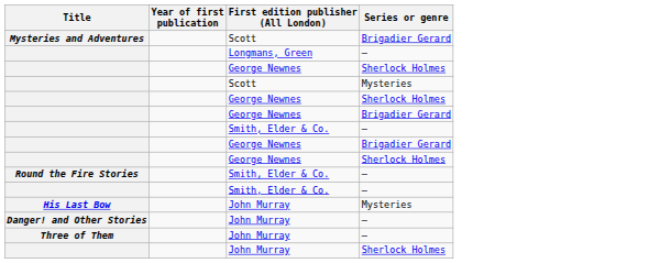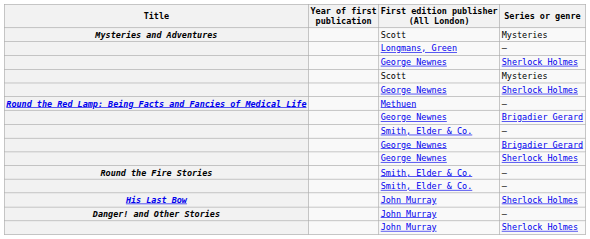 <table class="wikitable plainrowheaders sortable" style="margin-right: 0;">
 <tr>
 <th scope="col">Title</th>
 <th scope="col">Year of first<br>publication</th>
 <th scope="col">First edition publisher<br>(All London)</th>
 <th scope="col">Series or genre</th>
 </tr>
 <tr>
 <th scope="row"><em>Mysteries and Adventures</em></th>
 <td></td>
 <td>Scott</td>
-<td><a href='#'>Brigadier Gerard</a></td>
+<td>Mysteries</td>
 </tr>
 <tr>
 <th scope="row"></th>
 <td></td>
 <td><a href='#'>Longmans, Green</a></td>
 <td>–</td>
 </tr>
 <tr>
 <th scope="row"></th>
 <td></td>
 <td><a href='#'>George Newnes</a></td>
 <td><a href='#'>Sherlock Holmes</a></td>
 </tr>
 <tr>
 <th scope="row"></th>
 <td></td>
 <td>Scott</td>
 <td>Mysteries</td>
 </tr>
 <tr>
 <th scope="row"></th>
 <td></td>
 <td><a href='#'>George Newnes</a></td>
 <td><a href='#'>Sherlock Holmes</a></td>
+</tr>
+<tr>
+<th scope="row"><em><a href='#'>Round the Red Lamp: Being Facts and Fancies of Medical Life</a></em></th>
+<td></td>
+<td><a href='#'>Methuen</a></td>
+<td>–</td>
 </tr>
 <tr>
 <th scope="row"></th>
 <td></td>
 <td><a href='#'>George Newnes</a></td>
 <td><a href='#'>Brigadier Gerard</a></td>
 </tr>
 <tr>
 <th scope="row"></th>
 <td></td>
 <td><a href='#'>Smith, Elder & Co.</a></td>
 <td>–</td>
 </tr>
 <tr>
 <th scope="row"></th>
 <td></td>
 <td><a href='#'>George Newnes</a></td>
 <td><a href='#'>Brigadier Gerard</a></td>
 </tr>
 <tr>
 <th scope="row"></th>
 <td></td>
 <td><a href='#'>George Newnes</a></td>
 <td><a href='#'>Sherlock Holmes</a></td>
 </tr>
 <tr>
 <th scope="row"><em>Round the Fire Stories</em></th>
 <td></td>
 <td><a href='#'>Smith, Elder & Co.</a></td>
 <td>–</td>
 </tr>
 <tr>
 <th scope="row"></th>
 <td></td>
 <td><a href='#'>Smith, Elder & Co.</a></td>
 <td>–</td>
 </tr>
 <tr>
 <th scope="row"><em><a href='#'>His Last Bow</a></em></th>
 <td></td>
 <td><a href='#'>John Murray</a></td>
-<td>Mysteries</td>
+<td><a href='#'>Sherlock Holmes</a></td>
 </tr>
 <tr>
 <th scope="row"><em>Danger! and Other Stories</em></th>
-<td></td>
-<td><a href='#'>John Murray</a></td>
-<td>–</td>
-</tr>
-<tr>
-<th scope="row"><em>Three of Them</em></th>
 <td></td>
 <td><a href='#'>John Murray</a></td>
 <td>–</td>
 </tr>
 <tr>
 <th scope="row"></th>
 <td></td>
 <td><a href='#'>John Murray</a></td>
 <td><a href='#'>Sherlock Holmes</a></td>
 </tr>
 </table>
